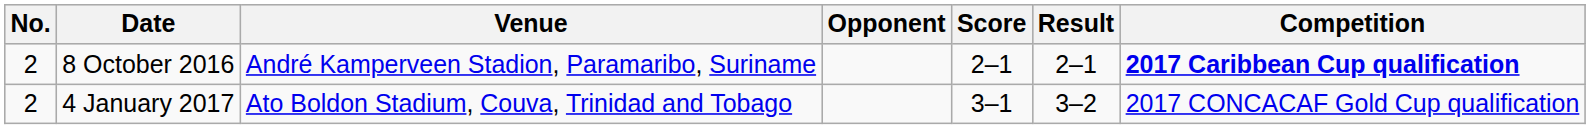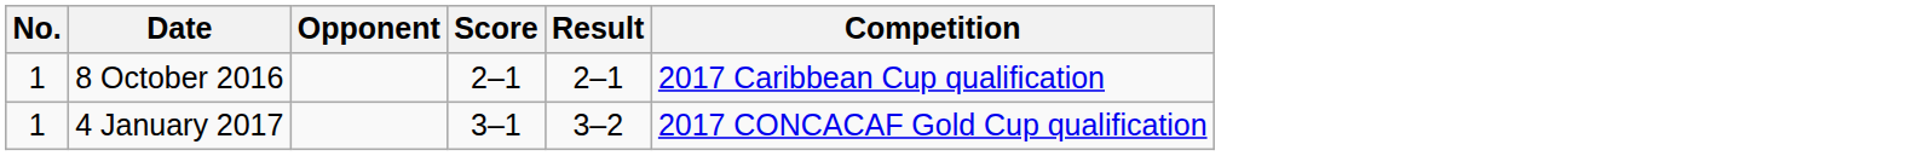 <table class="wikitable sortable">
 <tr>
 <th scope="col">No.</th>
 <th scope="col">Date</th>
-<th scope="col">Venue</th>
 <th scope="col">Opponent</th>
 <th scope="col">Score</th>
 <th scope="col">Result</th>
 <th scope="col">Competition</th>
 </tr>
 <tr>
-<td align="center">2</td>
+<td align="center">1</td>
 <td>8 October 2016</td>
-<td><a href='#'>André Kamperveen Stadion</a>, <a href='#'>Paramaribo</a>, <a href='#'>Suriname</a></td>
 <td></td>
 <td align="center">2–1</td>
 <td align="center">2–1</td>
-<td><strong><a href='#'>2017 Caribbean Cup qualification</a></strong></td>
+<td><a href='#'>2017 Caribbean Cup qualification</a></td>
 </tr>
 <tr>
-<td align="center">2</td>
+<td align="center">1</td>
 <td>4 January 2017</td>
-<td><a href='#'>Ato Boldon Stadium</a>, <a href='#'>Couva</a>, <a href='#'>Trinidad and Tobago</a></td>
 <td></td>
 <td align="center">3–1</td>
 <td align="center">3–2</td>
 <td><a href='#'>2017 CONCACAF Gold Cup qualification</a></td>
 </tr>
 </table>
